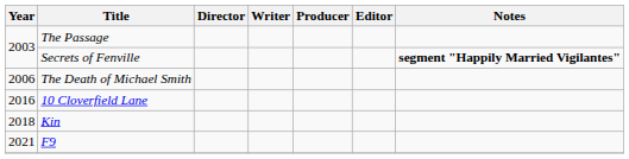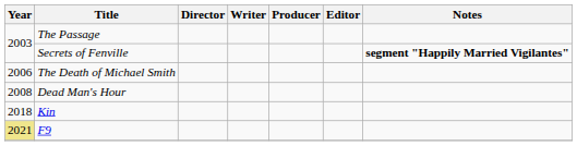 <table class="wikitable plainrowheaders" style="margin-right: 0;">
 <tr>
 <th>Year</th>
 <th>Title</th>
 <th>Director</th>
 <th>Writer</th>
 <th>Producer</th>
 <th>Editor</th>
 <th>Notes</th>
 </tr>
 <tr>
 <td rowspan=2>2003</td>
 <td style="text-align:left;"><em>The Passage</em></td>
 <td></td>
 <td></td>
 <td></td>
 <td></td>
 <td></td>
 </tr>
 <tr>
 <td style="text-align:left;"><em>Secrets of Fenville</em></td>
 <td></td>
 <td></td>
 <td></td>
 <td></td>
 <td><strong>segment "Happily Married Vigilantes"</strong></td>
 </tr>
 <tr>
 <td>2006</td>
 <td style="text-align:left;"><em>The Death of Michael Smith</em></td>
 <td></td>
 <td></td>
 <td></td>
 <td></td>
 <td></td>
 </tr>
 <tr>
-<td>2016</td>
-<td style="text-align:left;"><em><a href='#'>10 Cloverfield Lane</a></em></td>
+<td>2008</td>
+<td style="text-align:left;"><em>Dead Man's Hour</em></td>
 <td></td>
 <td></td>
 <td></td>
 <td></td>
 <td></td>
 </tr>
 <tr>
 <td>2018</td>
 <td style="text-align:left;"><em><a href='#'>Kin</a></em></td>
 <td></td>
 <td></td>
 <td></td>
 <td></td>
 <td></td>
 </tr>
 <tr>
-<td>2021</td>
+<td style="background: khaki;">2021</td>
 <td style="text-align:left;"><em><a href='#'>F9</a></em></td>
 <td></td>
 <td></td>
 <td></td>
 <td></td>
 <td></td>
 </tr>
 <tr>
 </tr>
 </table>
